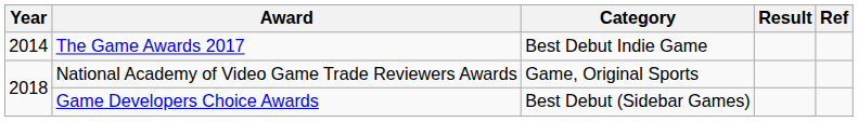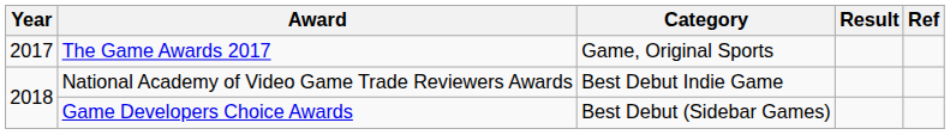 <table class="wikitable sortable">
 <tr>
 <th>Year</th>
 <th>Award</th>
 <th>Category</th>
 <th>Result</th>
 <th>Ref</th>
 </tr>
 <tr>
-<td style="text-align:center;" rowspan="1">2014</td>
+<td style="text-align:center;" rowspan="1">2017</td>
 <td rowspan="1"><a href='#'>The Game Awards 2017</a></td>
-<td>Best Debut Indie Game</td>
+<td>Game, Original Sports</td>
 <td></td>
 <td rowspan="1" style="text-align:center;"></td>
 </tr>
 <tr>
 <td style="text-align:center;" rowspan="2">2018</td>
 <td rowspan="1">National Academy of Video Game Trade Reviewers Awards</td>
-<td>Game, Original Sports</td>
+<td>Best Debut Indie Game</td>
 <td></td>
 <td rowspan="1" style="text-align:center;"></td>
 </tr>
 <tr>
 <td rowspan="1"><a href='#'>Game Developers Choice Awards</a></td>
 <td>Best Debut (Sidebar Games)</td>
 <td></td>
 <td rowspan="1" style="text-align:center;"></td>
 </tr>
 </table>
